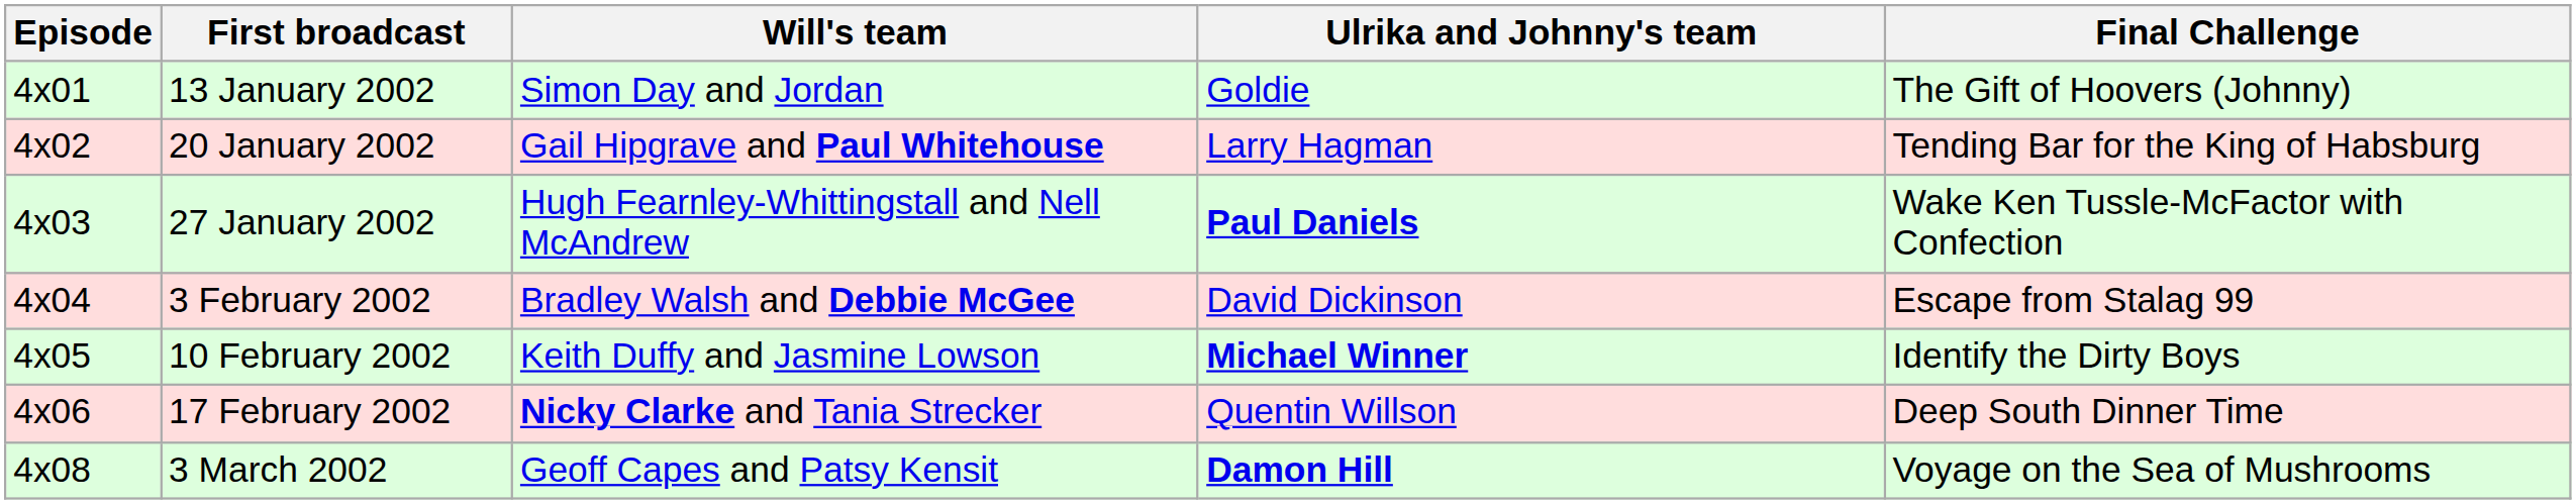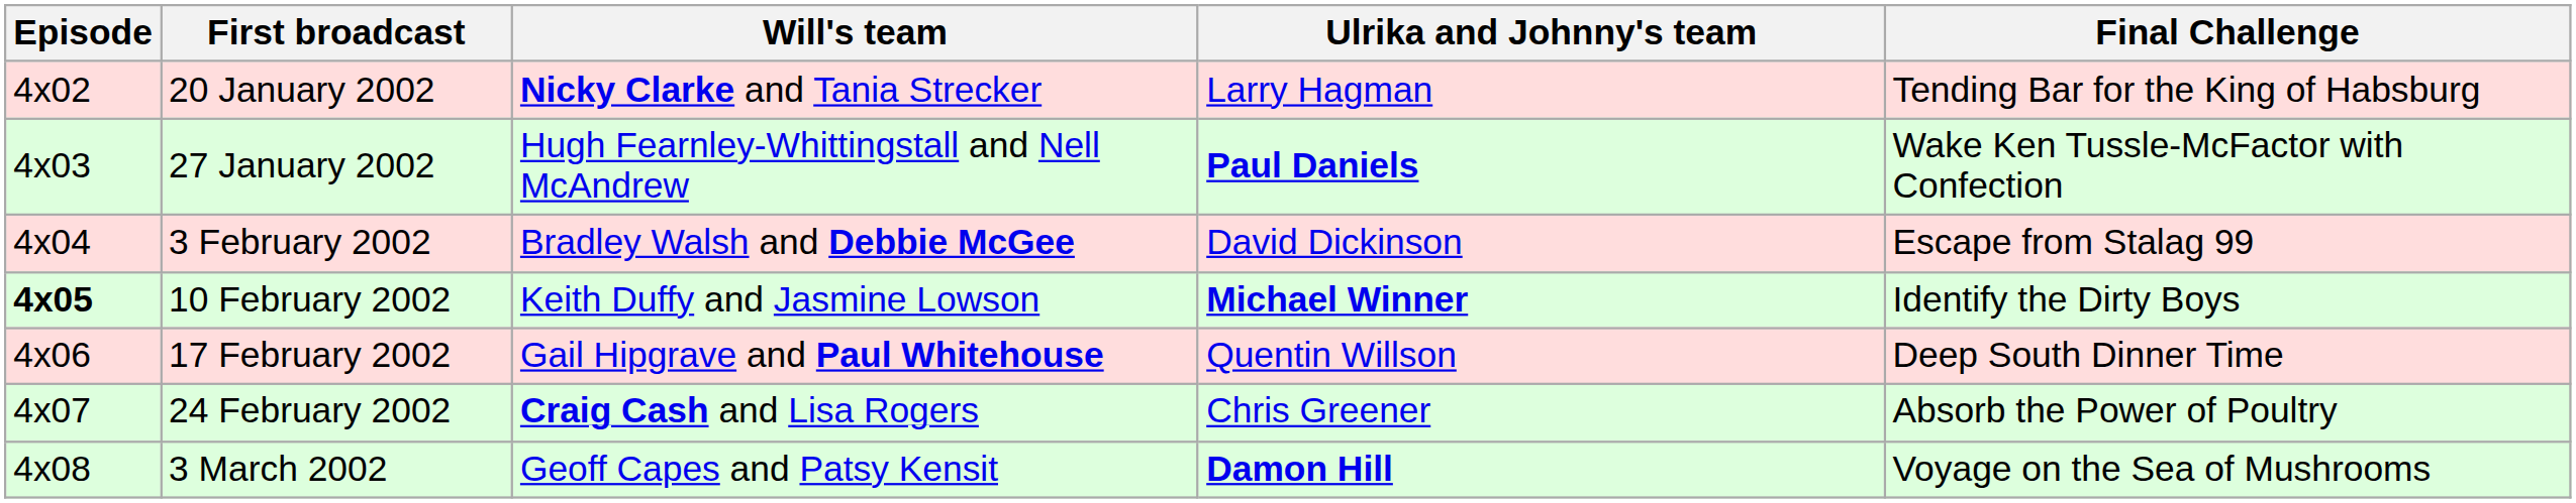 <table class="wikitable">
 <tr>
 <th width="50px">Episode</th>
 <th width="150px">First broadcast</th>
 <th width="300px">Will's team</th>
 <th width="300px">Ulrika and Johnny's team</th>
 <th width="300px">Final Challenge</th>
 </tr>
-<tr bgcolor="ddffdd">
-<td>4x01</td>
-<td>13 January 2002</td>
-<td><a href='#'>Simon Day</a> and <a href='#'>Jordan</a></td>
-<td><a href='#'>Goldie</a></td>
-<td>The Gift of Hoovers (Johnny)</td>
-</tr>
 <tr bgcolor="ffdddd">
 <td>4x02</td>
 <td>20 January 2002</td>
-<td><a href='#'>Gail Hipgrave</a> and <strong><a href='#'>Paul Whitehouse</a></strong></td>
+<td><strong><a href='#'>Nicky Clarke</a></strong> and <a href='#'>Tania Strecker</a></td>
 <td><a href='#'>Larry Hagman</a></td>
 <td>Tending Bar for the King of Habsburg</td>
 </tr>
 <tr bgcolor="ddffdd">
 <td>4x03</td>
 <td>27 January 2002</td>
 <td><a href='#'>Hugh Fearnley-Whittingstall</a> and <a href='#'>Nell McAndrew</a></td>
 <td><strong><a href='#'>Paul Daniels</a></strong></td>
 <td>Wake Ken Tussle-McFactor with Confection</td>
 </tr>
 <tr bgcolor="ffdddd">
 <td>4x04</td>
 <td>3 February 2002</td>
 <td><a href='#'>Bradley Walsh</a> and <strong><a href='#'>Debbie McGee</a></strong></td>
 <td><a href='#'>David Dickinson</a></td>
 <td>Escape from Stalag 99</td>
 </tr>
 <tr bgcolor="ddffdd">
-<td>4x05</td>
+<td><strong>4x05</strong></td>
 <td>10 February 2002</td>
 <td><a href='#'>Keith Duffy</a> and <a href='#'>Jasmine Lowson</a></td>
 <td><strong><a href='#'>Michael Winner</a></strong></td>
 <td>Identify the Dirty Boys</td>
 </tr>
 <tr bgcolor="ffdddd">
 <td>4x06</td>
 <td>17 February 2002</td>
-<td><strong><a href='#'>Nicky Clarke</a></strong> and <a href='#'>Tania Strecker</a></td>
+<td><a href='#'>Gail Hipgrave</a> and <strong><a href='#'>Paul Whitehouse</a></strong></td>
 <td><a href='#'>Quentin Willson</a></td>
 <td>Deep South Dinner Time</td>
+</tr>
+<tr bgcolor="ddffdd">
+<td>4x07</td>
+<td>24 February 2002</td>
+<td><strong><a href='#'>Craig Cash</a></strong> and <a href='#'>Lisa Rogers</a></td>
+<td><a href='#'>Chris Greener</a></td>
+<td>Absorb the Power of Poultry</td>
 </tr>
 <tr bgcolor="ddffdd">
 <td>4x08</td>
 <td>3 March 2002</td>
 <td><a href='#'>Geoff Capes</a> and <a href='#'>Patsy Kensit</a></td>
 <td><strong><a href='#'>Damon Hill</a></strong></td>
 <td>Voyage on the Sea of Mushrooms</td>
 </tr>
 </table>
